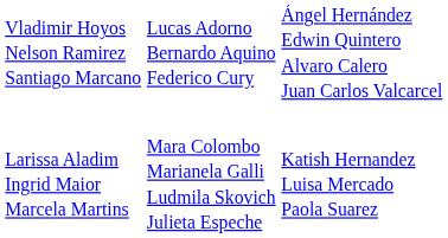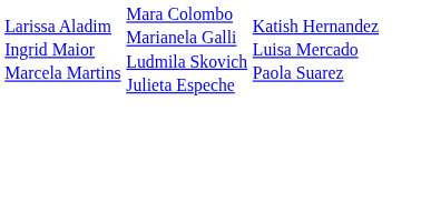 <table>
 <tr>
 <th scope=row style="text-align:left"></th>
 <td><br></td>
 <td><br></td>
 <td><br></td>
 </tr>
 <tr>
 <th scope=row style="text-align:left"></th>
 <td><br></td>
 <td><br></td>
 <td><br></td>
-</tr>
-<tr>
-<th scope=row style="text-align:left"></th>
-<td><br><small><a href='#'>Vladimir Hoyos</a><br><a href='#'>Nelson Ramirez</a><br><a href='#'>Santiago Marcano</a></small></td>
-<td><br><small><a href='#'>Lucas Adorno</a><br><a href='#'>Bernardo Aquino</a><br><a href='#'>Federico Cury</a></small></td>
-<td><br><small><a href='#'>Ángel Hernández</a><br><a href='#'>Edwin Quintero</a><br><a href='#'>Alvaro Calero</a><br><a href='#'>Juan Carlos Valcarcel</a></small></td>
 </tr>
 <tr>
 <th scope=row style="text-align:left"></th>
 <td><br><small><a href='#'>Larissa Aladim</a><br><a href='#'>Ingrid Maior</a><br><a href='#'>Marcela Martins</a></small></td>
 <td><br><small><a href='#'>Mara Colombo</a><br><a href='#'>Marianela Galli</a><br><a href='#'>Ludmila Skovich</a><br><a href='#'>Julieta Espeche</a></small></td>
 <td><br><small><a href='#'>Katish Hernandez</a><br><a href='#'>Luisa Mercado</a><br><a href='#'>Paola Suarez</a></small></td>
 </tr>
 <tr style="background:#dfdfdf;">
 </tr>
 <tr>
 <th scope=row style="text-align:left"></th>
 <td></td>
 <td></td>
 <td></td>
 </tr>
 <tr>
 <th scope=row style="text-align:left"></th>
 <td></td>
 <td></td>
 <td></td>
 </tr>
 <tr>
 <th scope=row style="text-align:left"></th>
 <td></td>
 <td></td>
 <td></td>
 </tr>
 <tr>
 <th scope=row style="text-align:left"></th>
 <td></td>
 <td></td>
 <td></td>
 </tr>
 </table>
